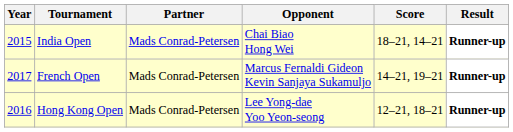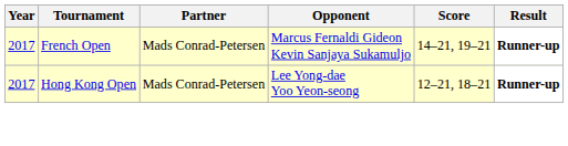 <table class="sortable wikitable" style="font-size: 90%;">
 <tr>
 <th>Year</th>
 <th>Tournament</th>
 <th>Partner</th>
 <th>Opponent</th>
 <th>Score</th>
 <th>Result</th>
 </tr>
 <tr style="background:#FFFFCC">
-<td align="center"><a href='#'>2015</a></td>
-<td align="left"><a href='#'>India Open</a></td>
-<td align="left"> <a href='#'>Mads Conrad-Petersen</a></td>
-<td align="left"> <a href='#'>Chai Biao</a> <br>  <a href='#'>Hong Wei</a></td>
-<td align="left">18–21, 14–21</td>
-<td style="text-align:left; background:white"> <strong>Runner-up</strong></td>
-</tr>
-<tr style="background:#FFFFCC">
 <td align="center"><a href='#'>2017</a></td>
 <td align="left"><a href='#'>French Open</a></td>
 <td align="left"> Mads Conrad-Petersen</td>
 <td align="left"> <a href='#'>Marcus Fernaldi Gideon</a> <br>  <a href='#'>Kevin Sanjaya Sukamuljo</a></td>
 <td align="left">14–21, 19–21</td>
 <td style="text-align:left; background:white"> <strong>Runner-up</strong></td>
 </tr>
 <tr style="background:#FFFFCC">
-<td align="center"><a href='#'>2016</a></td>
+<td align="center"><a href='#'>2017</a></td>
 <td align="left"><a href='#'>Hong Kong Open</a></td>
 <td align="left"> Mads Conrad-Petersen</td>
 <td align="left"> <a href='#'>Lee Yong-dae</a> <br>  <a href='#'>Yoo Yeon-seong</a></td>
 <td align="left">12–21, 18–21</td>
 <td style="text-align:left; background:white"> <strong>Runner-up</strong></td>
 </tr>
 </table>
